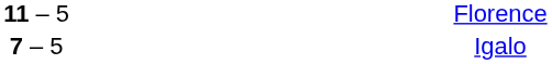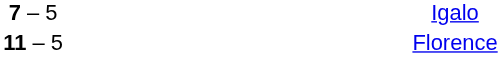 <table style="text-align:center">
 <tr>
 <th width=200></th>
 <th width=100></th>
 <th width=200></th>
 <th width=100></th>
 </tr>
 <tr>
 <td align=right><strong></strong></td>
+<td><strong>7</strong> – 5</td>
+<td align=left></td>
+<td><a href='#'>Igalo</a></td>
+</tr>
+<tr>
+<td align=right><strong></strong></td>
 <td><strong>11</strong> – 5</td>
 <td align=left></td>
 <td><a href='#'>Florence</a></td>
 </tr>
-<tr>
-<td align=right><strong></strong></td>
-<td><strong>7</strong> – 5</td>
-<td align=left></td>
-<td><a href='#'>Igalo</a></td>
-</tr>
 </table>
